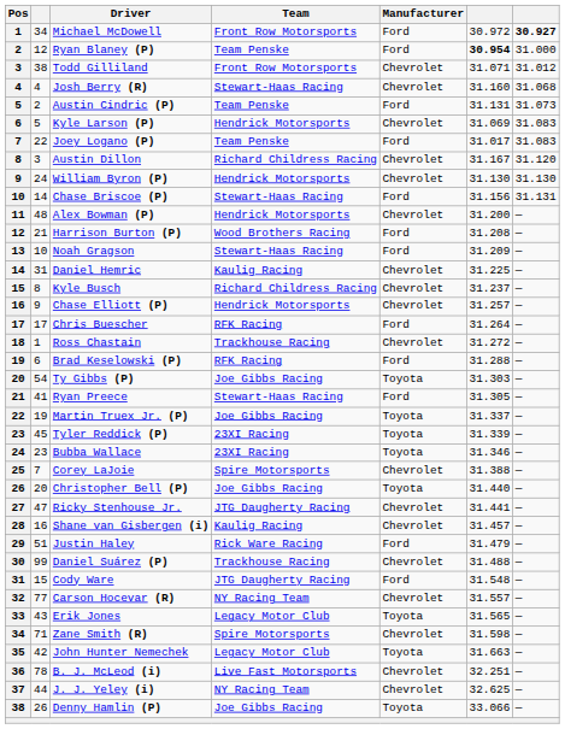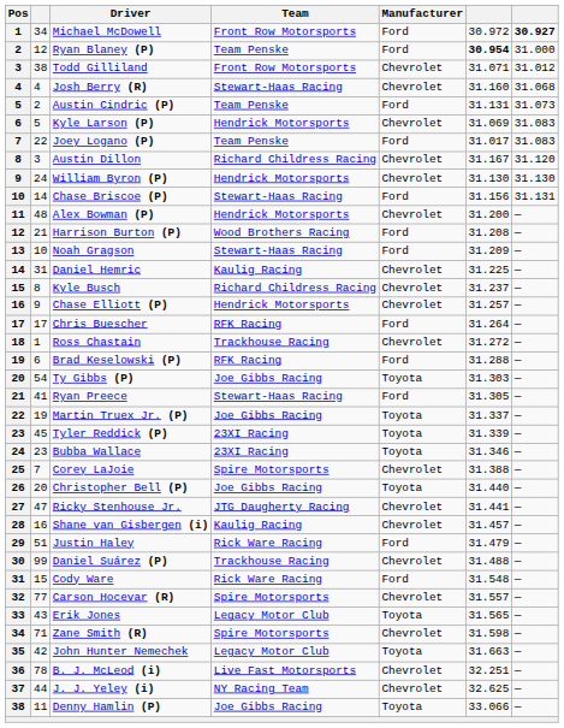 <table class="wikitable" style="font-size:95%">
 <tr>
 <th>Pos</th>
 <th></th>
 <th>Driver</th>
 <th>Team</th>
 <th>Manufacturer</th>
 <th></th>
 <th></th>
 </tr>
 <tr>
 <th>1</th>
 <td>34</td>
 <td><a href='#'>Michael McDowell</a></td>
 <td><a href='#'>Front Row Motorsports</a></td>
 <td>Ford</td>
 <td>30.972</td>
 <td><strong>30.927</strong></td>
 </tr>
 <tr>
 <th>2</th>
 <td>12</td>
 <td><a href='#'>Ryan Blaney</a> <strong>(P)</strong></td>
 <td><a href='#'>Team Penske</a></td>
 <td>Ford</td>
 <td><strong>30.954</strong></td>
 <td>31.000</td>
 </tr>
 <tr>
 <th>3</th>
 <td>38</td>
 <td><a href='#'>Todd Gilliland</a></td>
 <td><a href='#'>Front Row Motorsports</a></td>
 <td>Chevrolet</td>
 <td>31.071</td>
 <td>31.012</td>
 </tr>
 <tr>
 <th>4</th>
 <td>4</td>
 <td><a href='#'>Josh Berry</a> <strong>(R)</strong></td>
 <td><a href='#'>Stewart-Haas Racing</a></td>
 <td>Chevrolet</td>
 <td>31.160</td>
 <td>31.068</td>
 </tr>
 <tr>
 <th>5</th>
 <td>2</td>
 <td><a href='#'>Austin Cindric</a> <strong>(P)</strong></td>
 <td><a href='#'>Team Penske</a></td>
 <td>Ford</td>
 <td>31.131</td>
 <td>31.073</td>
 </tr>
 <tr>
 <th>6</th>
 <td>5</td>
 <td><a href='#'>Kyle Larson</a> <strong>(P)</strong></td>
 <td><a href='#'>Hendrick Motorsports</a></td>
 <td>Chevrolet</td>
 <td>31.069</td>
 <td>31.083</td>
 </tr>
 <tr>
 <th>7</th>
 <td>22</td>
 <td><a href='#'>Joey Logano</a> <strong>(P)</strong></td>
 <td><a href='#'>Team Penske</a></td>
 <td>Ford</td>
 <td>31.017</td>
 <td>31.083</td>
 </tr>
 <tr>
 <th>8</th>
 <td>3</td>
 <td><a href='#'>Austin Dillon</a></td>
 <td><a href='#'>Richard Childress Racing</a></td>
 <td>Chevrolet</td>
 <td>31.167</td>
 <td>31.120</td>
 </tr>
 <tr>
 <th>9</th>
 <td>24</td>
 <td><a href='#'>William Byron</a> <strong>(P)</strong></td>
 <td><a href='#'>Hendrick Motorsports</a></td>
 <td>Chevrolet</td>
 <td>31.130</td>
 <td>31.130</td>
 </tr>
 <tr>
 <th>10</th>
 <td>14</td>
 <td><a href='#'>Chase Briscoe</a> <strong>(P)</strong></td>
 <td><a href='#'>Stewart-Haas Racing</a></td>
 <td>Ford</td>
 <td>31.156</td>
 <td>31.131</td>
 </tr>
 <tr>
 <th>11</th>
 <td>48</td>
 <td><a href='#'>Alex Bowman</a> <strong>(P)</strong></td>
 <td><a href='#'>Hendrick Motorsports</a></td>
 <td>Chevrolet</td>
 <td>31.200</td>
 <td>—</td>
 </tr>
 <tr>
 <th>12</th>
 <td>21</td>
 <td><a href='#'>Harrison Burton</a> <strong>(P)</strong></td>
 <td><a href='#'>Wood Brothers Racing</a></td>
 <td>Ford</td>
 <td>31.208</td>
 <td>—</td>
 </tr>
 <tr>
 <th>13</th>
 <td>10</td>
 <td><a href='#'>Noah Gragson</a></td>
 <td><a href='#'>Stewart-Haas Racing</a></td>
 <td>Ford</td>
 <td>31.209</td>
 <td>—</td>
 </tr>
 <tr>
 <th>14</th>
 <td>31</td>
 <td><a href='#'>Daniel Hemric</a></td>
 <td><a href='#'>Kaulig Racing</a></td>
 <td>Chevrolet</td>
 <td>31.225</td>
 <td>—</td>
 </tr>
 <tr>
 <th>15</th>
 <td>8</td>
 <td><a href='#'>Kyle Busch</a></td>
 <td><a href='#'>Richard Childress Racing</a></td>
 <td>Chevrolet</td>
 <td>31.237</td>
 <td>—</td>
 </tr>
 <tr>
 <th>16</th>
 <td>9</td>
 <td><a href='#'>Chase Elliott</a> <strong>(P)</strong></td>
 <td><a href='#'>Hendrick Motorsports</a></td>
 <td>Chevrolet</td>
 <td>31.257</td>
 <td>—</td>
 </tr>
 <tr>
 <th>17</th>
 <td>17</td>
 <td><a href='#'>Chris Buescher</a></td>
 <td><a href='#'>RFK Racing</a></td>
 <td>Ford</td>
 <td>31.264</td>
 <td>—</td>
 </tr>
 <tr>
 <th>18</th>
 <td>1</td>
 <td><a href='#'>Ross Chastain</a></td>
 <td><a href='#'>Trackhouse Racing</a></td>
 <td>Chevrolet</td>
 <td>31.272</td>
 <td>—</td>
 </tr>
 <tr>
 <th>19</th>
 <td>6</td>
 <td><a href='#'>Brad Keselowski</a> <strong>(P)</strong></td>
 <td><a href='#'>RFK Racing</a></td>
 <td>Ford</td>
 <td>31.288</td>
 <td>—</td>
 </tr>
 <tr>
 <th>20</th>
 <td>54</td>
 <td><a href='#'>Ty Gibbs</a> <strong>(P)</strong></td>
 <td><a href='#'>Joe Gibbs Racing</a></td>
 <td>Toyota</td>
 <td>31.303</td>
 <td>—</td>
 </tr>
 <tr>
 <th>21</th>
 <td>41</td>
 <td><a href='#'>Ryan Preece</a></td>
 <td><a href='#'>Stewart-Haas Racing</a></td>
 <td>Ford</td>
 <td>31.305</td>
 <td>—</td>
 </tr>
 <tr>
 <th>22</th>
 <td>19</td>
 <td><a href='#'>Martin Truex Jr.</a> <strong>(P)</strong></td>
 <td><a href='#'>Joe Gibbs Racing</a></td>
 <td>Toyota</td>
 <td>31.337</td>
 <td>—</td>
 </tr>
 <tr>
 <th>23</th>
 <td>45</td>
 <td><a href='#'>Tyler Reddick</a> <strong>(P)</strong></td>
 <td><a href='#'>23XI Racing</a></td>
 <td>Toyota</td>
 <td>31.339</td>
 <td>—</td>
 </tr>
 <tr>
 <th>24</th>
 <td>23</td>
 <td><a href='#'>Bubba Wallace</a></td>
 <td><a href='#'>23XI Racing</a></td>
 <td>Toyota</td>
 <td>31.346</td>
 <td>—</td>
 </tr>
 <tr>
 <th>25</th>
 <td>7</td>
 <td><a href='#'>Corey LaJoie</a></td>
 <td><a href='#'>Spire Motorsports</a></td>
 <td>Chevrolet</td>
 <td>31.388</td>
 <td>—</td>
 </tr>
 <tr>
 <th>26</th>
 <td>20</td>
 <td><a href='#'>Christopher Bell</a> <strong>(P)</strong></td>
 <td><a href='#'>Joe Gibbs Racing</a></td>
 <td>Toyota</td>
 <td>31.440</td>
 <td>—</td>
 </tr>
 <tr>
 <th>27</th>
 <td>47</td>
 <td><a href='#'>Ricky Stenhouse Jr.</a></td>
 <td><a href='#'>JTG Daugherty Racing</a></td>
 <td>Chevrolet</td>
 <td>31.441</td>
 <td>—</td>
 </tr>
 <tr>
 <th>28</th>
 <td>16</td>
 <td><a href='#'>Shane van Gisbergen</a> <strong>(i)</strong></td>
 <td><a href='#'>Kaulig Racing</a></td>
 <td>Chevrolet</td>
 <td>31.457</td>
 <td>—</td>
 </tr>
 <tr>
 <th>29</th>
 <td>51</td>
 <td><a href='#'>Justin Haley</a></td>
 <td><a href='#'>Rick Ware Racing</a></td>
 <td>Ford</td>
 <td>31.479</td>
 <td>—</td>
 </tr>
 <tr>
 <th>30</th>
 <td>99</td>
 <td><a href='#'>Daniel Suárez</a> <strong>(P)</strong></td>
 <td><a href='#'>Trackhouse Racing</a></td>
 <td>Chevrolet</td>
 <td>31.488</td>
 <td>—</td>
 </tr>
 <tr>
 <th>31</th>
 <td>15</td>
 <td><a href='#'>Cody Ware</a></td>
-<td><a href='#'>JTG Daugherty Racing</a></td>
+<td><a href='#'>Rick Ware Racing</a></td>
 <td>Ford</td>
 <td>31.548</td>
 <td>—</td>
 </tr>
 <tr>
 <th>32</th>
 <td>77</td>
 <td><a href='#'>Carson Hocevar</a> <strong>(R)</strong></td>
-<td><a href='#'>NY Racing Team</a></td>
+<td><a href='#'>Spire Motorsports</a></td>
 <td>Chevrolet</td>
 <td>31.557</td>
 <td>—</td>
 </tr>
 <tr>
 <th>33</th>
 <td>43</td>
 <td><a href='#'>Erik Jones</a></td>
 <td><a href='#'>Legacy Motor Club</a></td>
 <td>Toyota</td>
 <td>31.565</td>
 <td>—</td>
 </tr>
 <tr>
 <th>34</th>
 <td>71</td>
 <td><a href='#'>Zane Smith</a> <strong>(R)</strong></td>
 <td><a href='#'>Spire Motorsports</a></td>
 <td>Chevrolet</td>
 <td>31.598</td>
 <td>—</td>
 </tr>
 <tr>
 <th>35</th>
 <td>42</td>
 <td><a href='#'>John Hunter Nemechek</a></td>
 <td><a href='#'>Legacy Motor Club</a></td>
 <td>Toyota</td>
 <td>31.663</td>
 <td>—</td>
 </tr>
 <tr>
 <th>36</th>
 <td>78</td>
 <td><a href='#'>B. J. McLeod</a> <strong>(i)</strong></td>
 <td><a href='#'>Live Fast Motorsports</a></td>
 <td>Chevrolet</td>
 <td>32.251</td>
 <td>—</td>
 </tr>
 <tr>
 <th>37</th>
 <td>44</td>
 <td><a href='#'>J. J. Yeley</a> <strong>(i)</strong></td>
 <td><a href='#'>NY Racing Team</a></td>
 <td>Chevrolet</td>
 <td>32.625</td>
 <td>—</td>
 </tr>
 <tr>
 <th>38</th>
-<td>26</td>
+<td>11</td>
 <td><a href='#'>Denny Hamlin</a> <strong>(P)</strong></td>
 <td><a href='#'>Joe Gibbs Racing</a></td>
 <td>Toyota</td>
 <td>33.066</td>
 <td>—</td>
 </tr>
 <tr>
 <th colspan="7"></th>
 </tr>
 </table>
